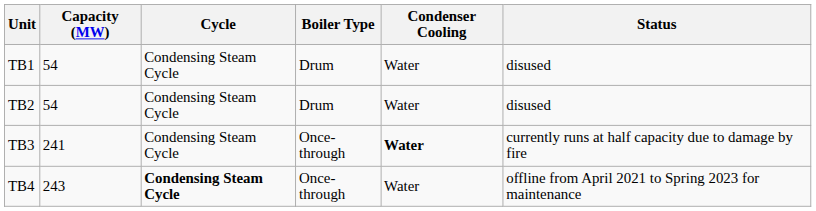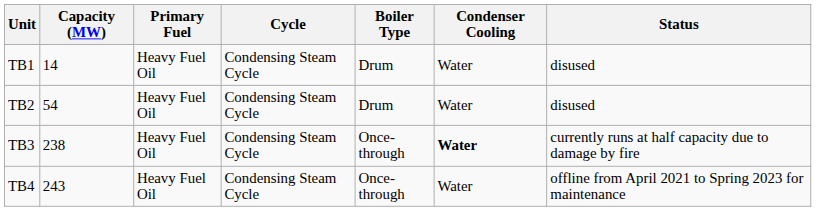 <table class="wikitable sortable">
 <tr>
 <th>Unit</th>
 <th>Capacity (<a href='#'>MW</a>)</th>
+<th>Primary Fuel</th>
 <th>Cycle</th>
 <th>Boiler Type</th>
 <th>Condenser Cooling</th>
 <th>Status</th>
 </tr>
 <tr>
 <td>TB1</td>
-<td>54</td>
+<td>14</td>
+<td>Heavy Fuel Oil</td>
 <td>Condensing Steam Cycle</td>
 <td>Drum</td>
 <td>Water</td>
 <td>disused </td>
 </tr>
 <tr>
 <td>TB2</td>
 <td>54</td>
+<td>Heavy Fuel Oil</td>
 <td>Condensing Steam Cycle</td>
 <td>Drum</td>
 <td>Water</td>
 <td>disused </td>
 </tr>
 <tr>
 <td>TB3</td>
-<td>241</td>
+<td>238</td>
+<td>Heavy Fuel Oil</td>
 <td>Condensing Steam Cycle</td>
 <td>Once-through</td>
 <td><strong>Water</strong></td>
 <td>currently runs at half capacity due to damage by fire</td>
 </tr>
 <tr>
 <td>TB4</td>
 <td>243</td>
-<td><strong>Condensing Steam Cycle</strong></td>
+<td>Heavy Fuel Oil</td>
+<td>Condensing Steam Cycle</td>
 <td>Once-through</td>
 <td>Water</td>
 <td>offline from April 2021 to Spring 2023 for maintenance</td>
 </tr>
 </table>
